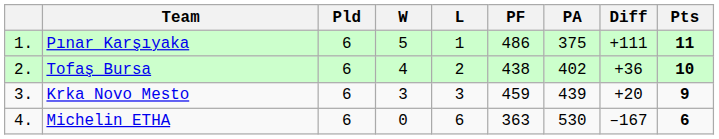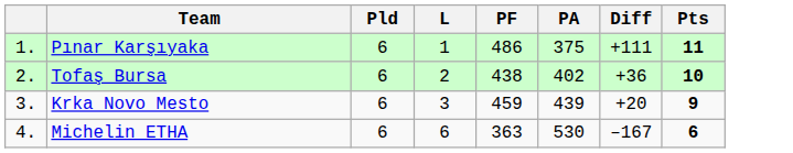 <table class="wikitable" style="text-align:center">
 <tr>
 <th width=25></th>
 <th width=220>Team</th>
 <th width=40>Pld</th>
-<th width=40>W</th>
 <th width=40>L</th>
 <th width=40>PF</th>
 <th width=40>PA</th>
 <th width=40>Diff</th>
 <th width=40>Pts</th>
 </tr>
 <tr bgcolor=ccffcc>
 <td>1.</td>
 <td align=left> <a href='#'>Pınar Karşıyaka</a></td>
 <td>6</td>
-<td>5</td>
 <td>1</td>
 <td>486</td>
 <td>375</td>
 <td>+111</td>
 <td><strong>11</strong></td>
 </tr>
 <tr bgcolor=ccffcc>
 <td>2.</td>
 <td align=left> <a href='#'>Tofaş Bursa</a></td>
 <td>6</td>
-<td>4</td>
 <td>2</td>
 <td>438</td>
 <td>402</td>
 <td>+36</td>
 <td><strong>10</strong></td>
 </tr>
 <tr>
 <td>3.</td>
 <td align=left> <a href='#'>Krka Novo Mesto</a></td>
 <td>6</td>
 <td>3</td>
-<td>3</td>
 <td>459</td>
 <td>439</td>
 <td>+20</td>
 <td><strong>9</strong></td>
 </tr>
 <tr>
 <td>4.</td>
 <td align=left> <a href='#'>Michelin ETHA</a></td>
 <td>6</td>
-<td>0</td>
 <td>6</td>
 <td>363</td>
 <td>530</td>
 <td>–167</td>
 <td><strong>6</strong></td>
 </tr>
 </table>
